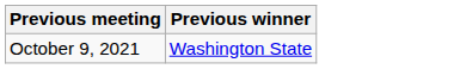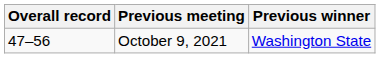 <table class="wikitable">
 <tr>
+<th>Overall record</th>
 <th>Previous meeting</th>
 <th>Previous winner</th>
 </tr>
 <tr>
+<td>47–56</td>
 <td>October 9, 2021</td>
 <td><a href='#'>Washington State</a></td>
 </tr>
 </table>
